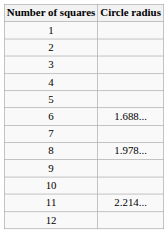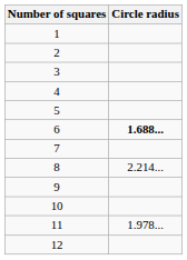 <table class="wikitable" style="text-align:center">
 <tr>
 <th>Number of squares</th>
 <th>Circle radius</th>
 </tr>
 <tr>
 <td>1</td>
 <td></td>
 </tr>
 <tr>
 <td>2</td>
 <td></td>
 </tr>
 <tr>
 <td>3</td>
 <td></td>
 </tr>
 <tr>
 <td>4</td>
 <td></td>
 </tr>
 <tr>
 <td>5</td>
 <td></td>
 </tr>
 <tr>
 <td>6</td>
-<td>1.688...</td>
+<td><strong>1.688...</strong></td>
 </tr>
 <tr>
 <td>7</td>
 <td></td>
 </tr>
 <tr>
 <td>8</td>
-<td>1.978...</td>
+<td>2.214...</td>
 </tr>
 <tr>
 <td>9</td>
 <td></td>
 </tr>
 <tr>
 <td>10</td>
 <td></td>
 </tr>
 <tr>
 <td>11</td>
-<td>2.214...</td>
+<td>1.978...</td>
 </tr>
 <tr>
 <td>12</td>
 <td></td>
 </tr>
 </table>
